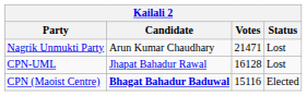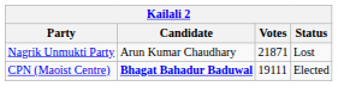 <table class="wikitable">
 <tr>
 <th colspan="4"><a href='#'>Kailali 2</a></th>
 </tr>
 <tr>
 <th>Party</th>
 <th>Candidate</th>
 <th>Votes</th>
 <th>Status</th>
 </tr>
 <tr>
 <td><a href='#'>Nagrik Unmukti Party</a></td>
 <td>Arun Kumar Chaudhary</td>
-<td>21471</td>
-<td>Lost</td>
-</tr>
-<tr>
-<td><a href='#'>CPN-UML</a></td>
-<td><a href='#'>Jhapat Bahadur Rawal</a></td>
-<td>16128</td>
+<td>21871</td>
 <td>Lost</td>
 </tr>
 <tr>
 <td><a href='#'>CPN (Maoist Centre)</a></td>
 <td><strong><a href='#'>Bhagat Bahadur Baduwal</a></strong></td>
-<td>15116</td>
+<td>19111</td>
 <td>Elected</td>
 </tr>
 </table>
